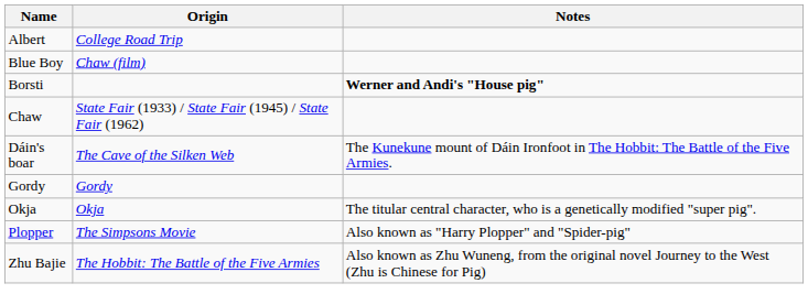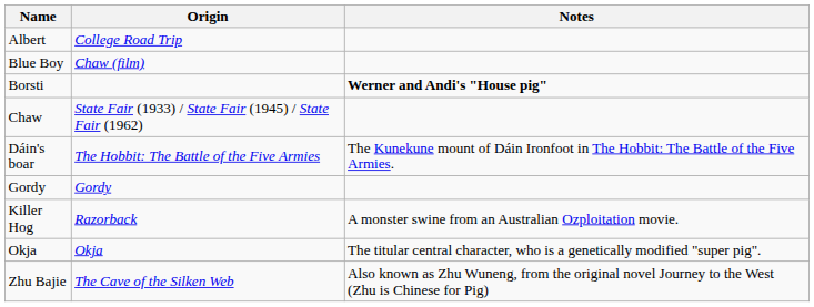 <table class="wikitable sortable" style="margin-right: 0;">
 <tr>
 <th>Name</th>
 <th>Origin</th>
 <th>Notes</th>
 </tr>
 <tr>
 <td>Albert</td>
 <td><em><a href='#'>College Road Trip</a></em></td>
 <td></td>
 </tr>
 <tr>
 <td>Blue Boy</td>
 <td><em><a href='#'>Chaw (film)</a></em></td>
 <td></td>
 </tr>
 <tr>
 <td>Borsti</td>
 <td><em></em></td>
 <td><strong>Werner and Andi's "House pig"</strong></td>
 </tr>
 <tr>
 <td>Chaw</td>
 <td><em><a href='#'>State Fair</a></em> (1933) / <em><a href='#'>State Fair</a></em> (1945) / <em><a href='#'>State Fair</a></em> (1962)</td>
 <td></td>
 </tr>
 <tr>
 <td>Dáin's boar</td>
-<td><em><a href='#'>The Cave of the Silken Web</a></em></td>
+<td><em><a href='#'>The Hobbit: The Battle of the Five Armies</a></em></td>
 <td>The <a href='#'>Kunekune</a> mount of Dáin Ironfoot in <a href='#'>The Hobbit: The Battle of the Five Armies</a>.</td>
 </tr>
 <tr>
 <td>Gordy</td>
 <td><em><a href='#'>Gordy</a></em></td>
 <td></td>
 </tr>
 <tr>
+<td>Killer Hog</td>
+<td><em><a href='#'>Razorback</a></em></td>
+<td>A monster swine from an Australian <a href='#'>Ozploitation</a> movie.</td>
+</tr>
+<tr>
 <td>Okja</td>
 <td><em><a href='#'>Okja</a></em></td>
 <td>The titular central character, who is a genetically modified "super pig".</td>
 </tr>
 <tr>
-<td><a href='#'>Plopper</a></td>
-<td><em><a href='#'>The Simpsons Movie</a></em></td>
-<td>Also known as "Harry Plopper" and "Spider-pig"</td>
-</tr>
-<tr>
 <td>Zhu Bajie</td>
-<td><em><a href='#'>The Hobbit: The Battle of the Five Armies</a></em></td>
+<td><em><a href='#'>The Cave of the Silken Web</a></em></td>
 <td>Also known as Zhu Wuneng, from  the original novel Journey to the West (Zhu is Chinese for Pig)</td>
 </tr>
 </table>
